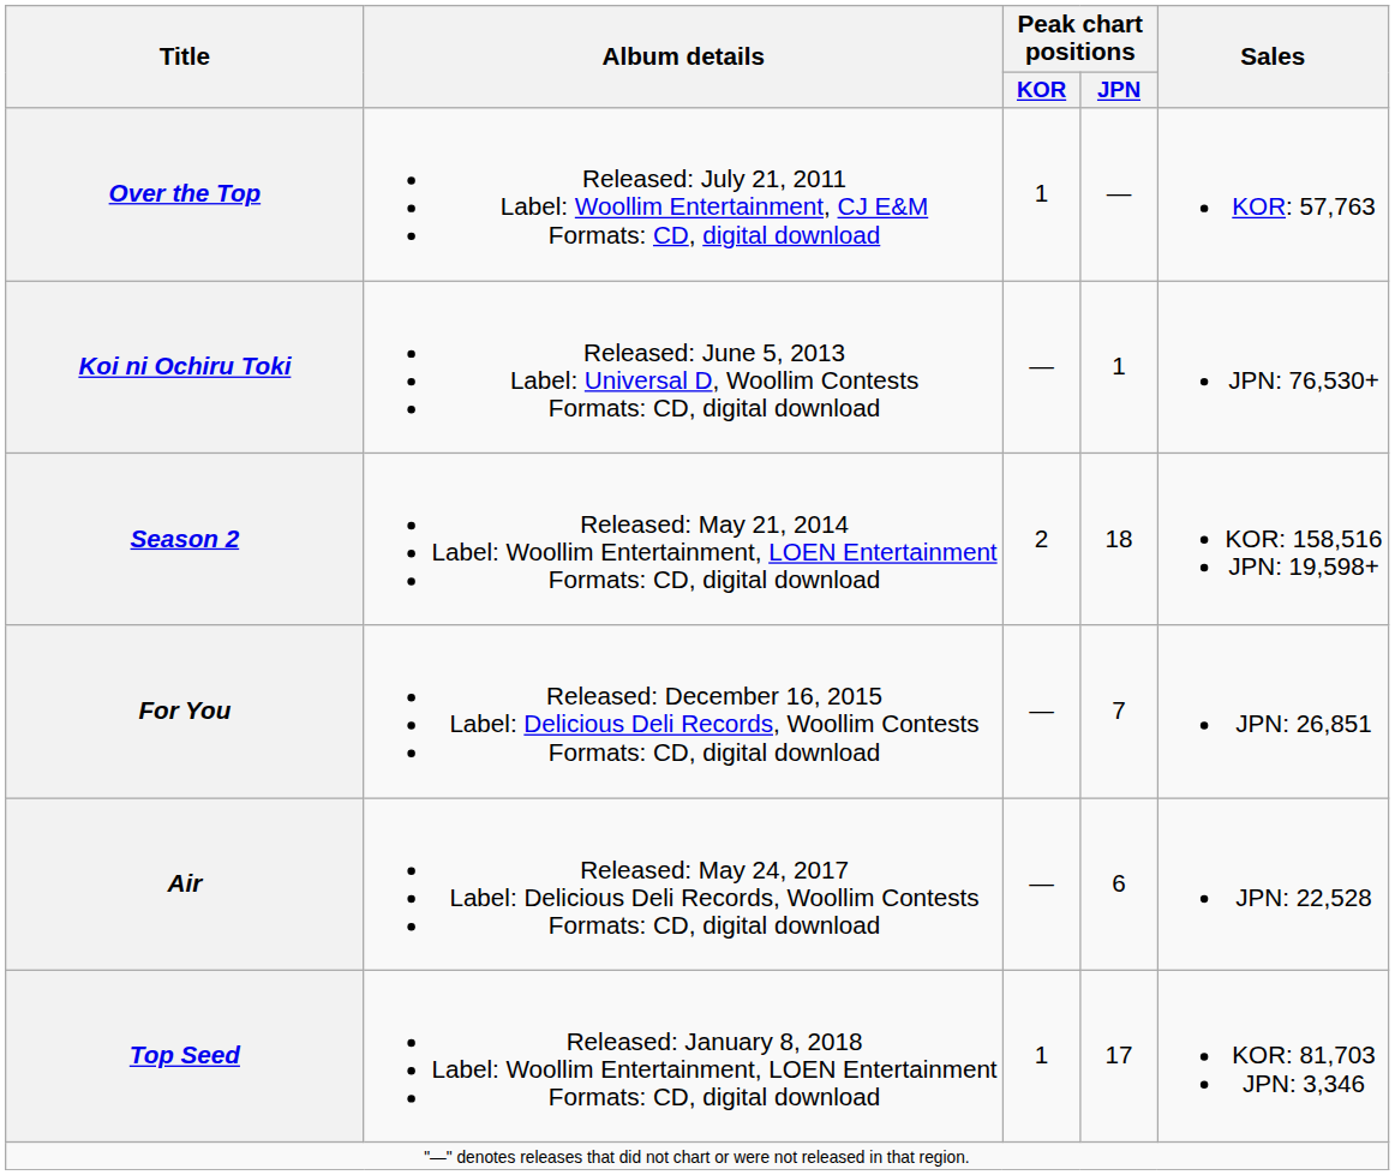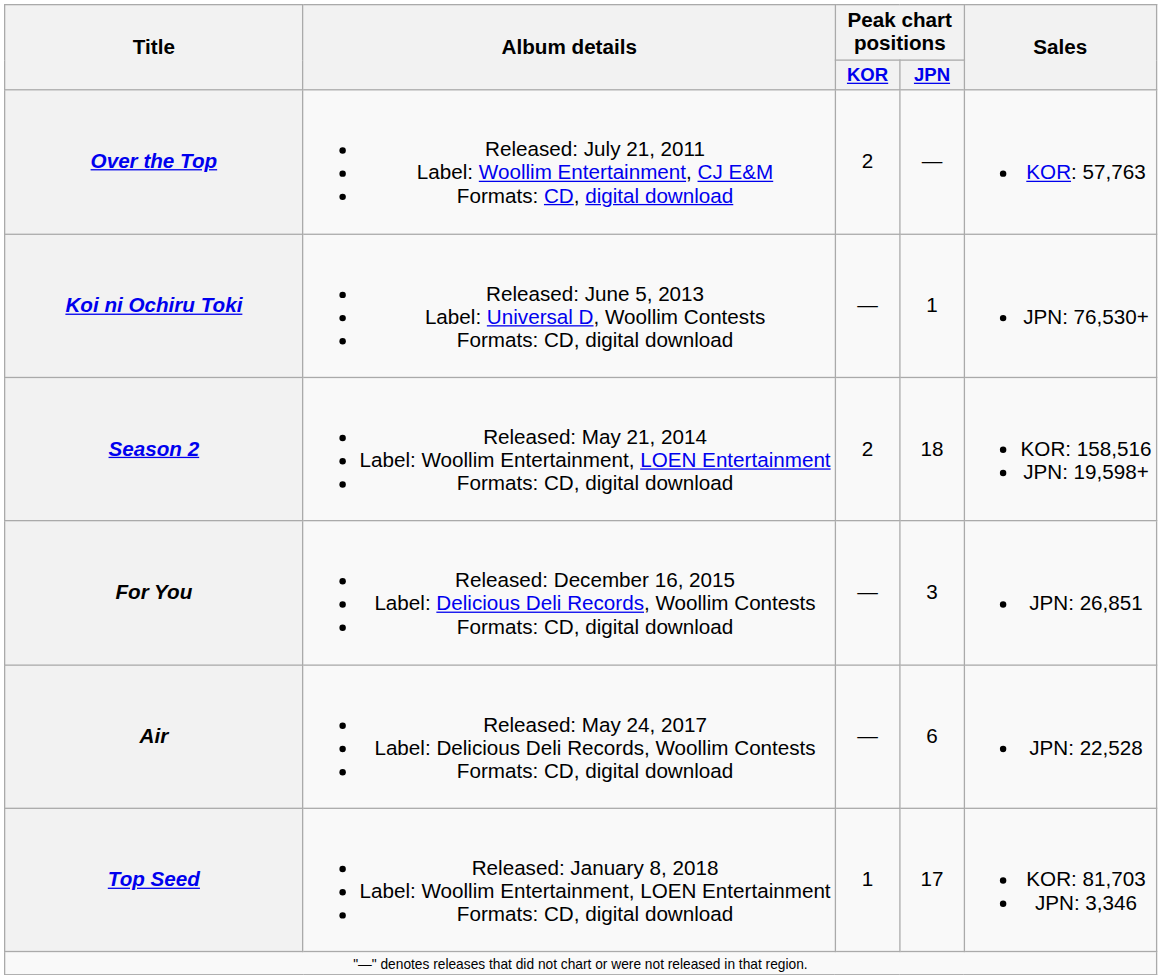 <table class="wikitable plainrowheaders" style="text-align:center;">
 <tr>
 <th scope="col" rowspan="2" style="width:14em;">Title</th>
 <th scope="col" rowspan="2">Album details</th>
 <th scope="col" colspan="2">Peak chart positions</th>
 <th scope="col" rowspan="2">Sales</th>
 </tr>
 <tr>
 <th scope="col" style="width:3em;font-size:90%;"><a href='#'>KOR</a><br></th>
 <th scope="col" style="width:3em;font-size:90%;"><a href='#'>JPN</a><br></th>
 </tr>
 <tr>
 <th scope="row"><em><a href='#'>Over the Top</a></em></th>
 <td><br><ul><li>Released: July 21, 2011 </li><li>Label: <a href='#'>Woollim Entertainment</a>, <a href='#'>CJ E&M</a></li><li>Formats: <a href='#'>CD</a>, <a href='#'>digital download</a></li></ul></td>
-<td>1</td>
+<td>2</td>
 <td>—</td>
 <td><br><ul><li><a href='#'>KOR</a>: 57,763</li></ul></td>
 </tr>
 <tr>
 <th scope="row"><em><a href='#'>Koi ni Ochiru Toki</a></em></th>
 <td><br><ul><li>Released: June 5, 2013 </li><li>Label: <a href='#'>Universal D</a>, Woollim Contests</li><li>Formats: CD, digital download</li></ul></td>
 <td>—</td>
 <td>1</td>
 <td><br><ul><li>JPN: 76,530+</li></ul></td>
 </tr>
 <tr>
 <th scope="row"><em><a href='#'>Season 2</a></em></th>
 <td><br><ul><li>Released: May 21, 2014 </li><li>Label: Woollim Entertainment, <a href='#'>LOEN Entertainment</a></li><li>Formats: CD, digital download</li></ul></td>
 <td>2</td>
 <td>18</td>
 <td><br><ul><li>KOR: 158,516</li><li>JPN: 19,598+</li></ul></td>
 </tr>
 <tr>
 <th scope="row"><em>For You</em></th>
 <td><br><ul><li>Released: December 16, 2015 </li><li>Label: <a href='#'>Delicious Deli Records</a>, Woollim Contests</li><li>Formats: CD, digital download</li></ul></td>
 <td>—</td>
-<td>7</td>
+<td>3</td>
 <td><br><ul><li>JPN: 26,851</li></ul></td>
 </tr>
 <tr>
 <th scope="row"><em>Air</em></th>
 <td><br><ul><li>Released: May 24, 2017 </li><li>Label: Delicious Deli Records, Woollim Contests</li><li>Formats: CD, digital download</li></ul></td>
 <td>—</td>
 <td>6</td>
 <td><br><ul><li>JPN: 22,528</li></ul></td>
 </tr>
 <tr>
 <th scope="row"><em><a href='#'>Top Seed</a></em></th>
 <td><br><ul><li>Released: January 8, 2018 </li><li>Label: Woollim Entertainment, LOEN Entertainment</li><li>Formats: CD, digital download</li></ul></td>
 <td>1</td>
 <td>17</td>
 <td><br><ul><li>KOR: 81,703</li><li>JPN: 3,346</li></ul></td>
 </tr>
 <tr>
 <td colspan="6" style="font-size:8pt">"—" denotes releases that did not chart or were not released in that region.</td>
 </tr>
 </table>
